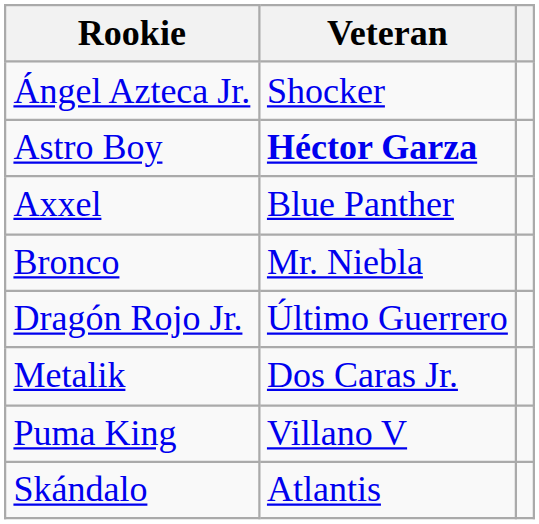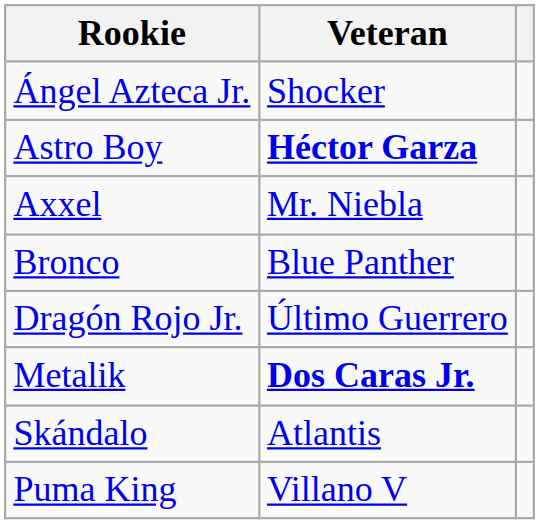 <table class="wikitable">
 <tr>
 <th>Rookie</th>
 <th>Veteran</th>
 <th width=0 class="unsortable" scope="col"></th>
 </tr>
 <tr>
 <td><a href='#'>Ángel Azteca Jr.</a></td>
 <td><a href='#'>Shocker</a></td>
 <td></td>
 </tr>
 <tr>
 <td><a href='#'>Astro Boy</a></td>
 <td><strong><a href='#'>Héctor Garza</a></strong></td>
 <td></td>
 </tr>
 <tr>
 <td><a href='#'>Axxel</a></td>
-<td><a href='#'>Blue Panther</a></td>
+<td><a href='#'>Mr. Niebla</a></td>
 <td></td>
 </tr>
 <tr>
 <td><a href='#'>Bronco</a></td>
-<td><a href='#'>Mr. Niebla</a></td>
+<td><a href='#'>Blue Panther</a></td>
 <td></td>
 </tr>
 <tr>
 <td><a href='#'>Dragón Rojo Jr.</a></td>
 <td><a href='#'>Último Guerrero</a></td>
 <td></td>
 </tr>
 <tr>
 <td><a href='#'>Metalik</a></td>
-<td><a href='#'>Dos Caras Jr.</a></td>
+<td><strong><a href='#'>Dos Caras Jr.</a></strong></td>
+<td></td>
+</tr>
+<tr>
+<td><a href='#'>Skándalo</a></td>
+<td><a href='#'>Atlantis</a></td>
 <td></td>
 </tr>
 <tr>
 <td><a href='#'>Puma King</a></td>
 <td><a href='#'>Villano V</a></td>
 <td></td>
 </tr>
-<tr>
-<td><a href='#'>Skándalo</a></td>
-<td><a href='#'>Atlantis</a></td>
-<td></td>
-</tr>
 </table>
